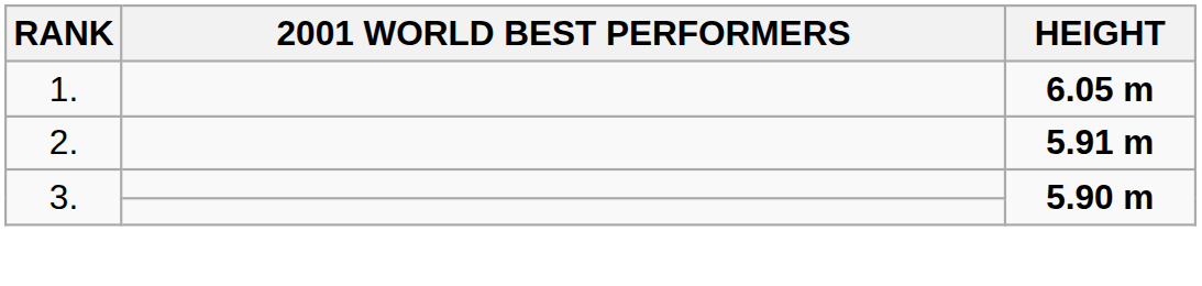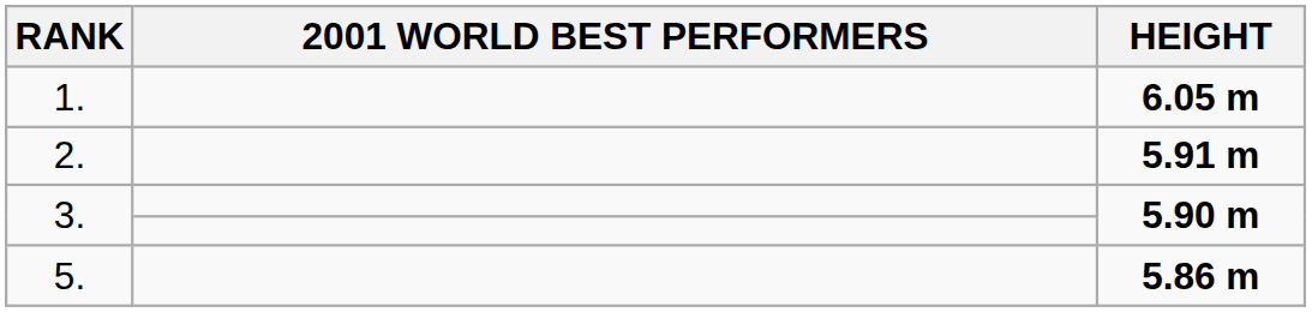 <table class="wikitable" style="border-collapse: collapse; font-size: 90%;">
 <tr>
 <th>RANK</th>
 <th align="center" style="width: 25em">2001 WORLD BEST PERFORMERS</th>
 <th align="center" style="width: 5em">HEIGHT</th>
 </tr>
 <tr>
 <td align="center">1.</td>
 <td></td>
 <td align="center"><strong>6.05 m</strong></td>
 </tr>
 <tr>
 <td align="center">2.</td>
 <td></td>
 <td align="center"><strong>5.91 m</strong></td>
 </tr>
 <tr>
 <td rowspan=2 align="center">3.</td>
 <td></td>
 <td rowspan=2 align="center"><strong>5.90 m</strong></td>
 </tr>
 <tr>
 <td></td>
 </tr>
+<tr>
+<td align="center">5.</td>
+<td></td>
+<td align="center"><strong>5.86 m</strong></td>
+</tr>
 </table>
